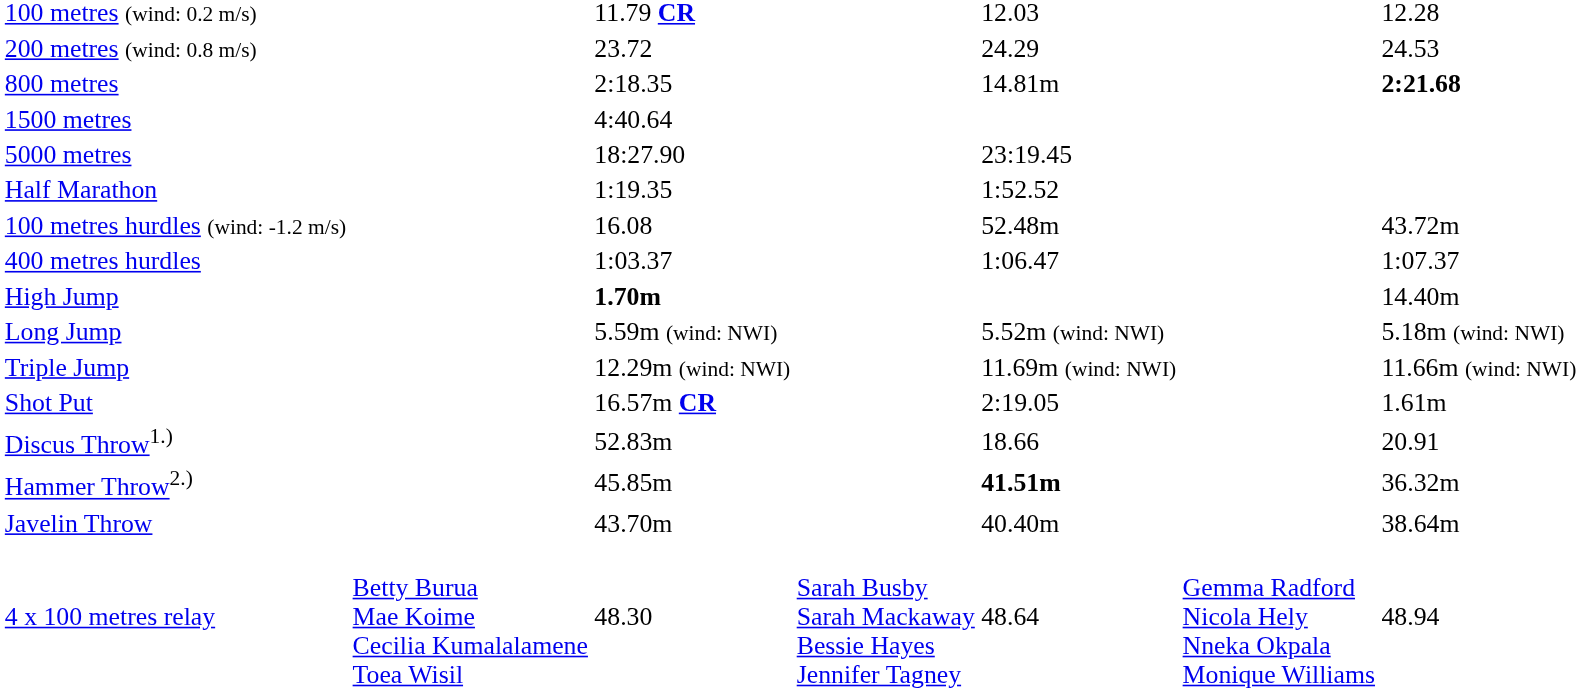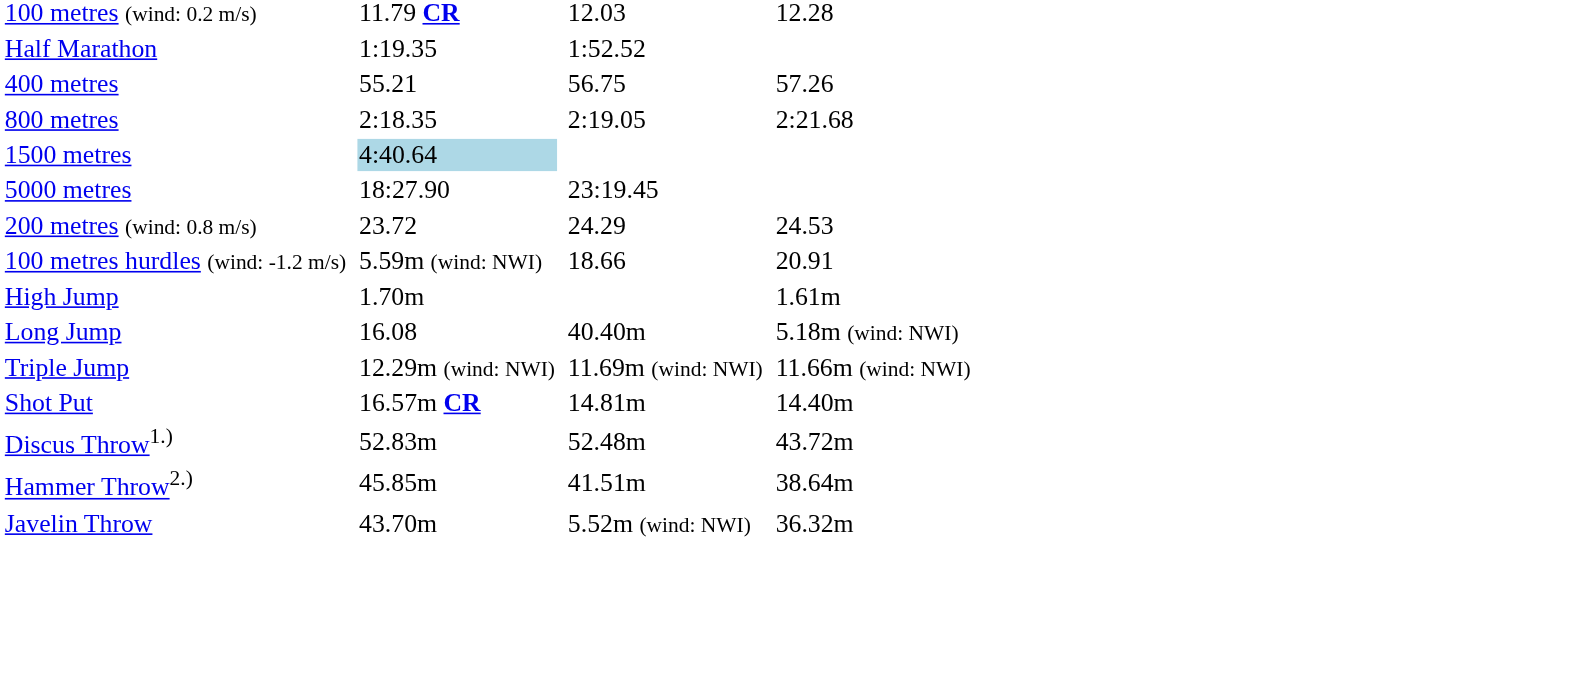 <table>
 <tr>
 <td><a href='#'>100 metres</a> <small>(wind: 0.2 m/s)</small></td>
 <td></td>
 <td>11.79  <strong><a href='#'>CR</a></strong></td>
 <td></td>
 <td>12.03</td>
 <td></td>
 <td>12.28</td>
 </tr>
 <tr>
-<td><a href='#'>200 metres</a> <small>(wind: 0.8 m/s)</small></td>
+<td><a href='#'>Half Marathon</a></td>
 <td></td>
-<td>23.72</td>
+<td>1:19.35</td>
 <td></td>
-<td>24.29</td>
+<td>1:52.52</td>
 <td></td>
-<td>24.53</td>
+<td></td>
+</tr>
+<tr>
+<td><a href='#'>400 metres</a></td>
+<td></td>
+<td>55.21</td>
+<td></td>
+<td>56.75</td>
+<td></td>
+<td>57.26</td>
 </tr>
 <tr>
 <td><a href='#'>800 metres</a></td>
 <td></td>
 <td>2:18.35</td>
 <td></td>
-<td>14.81m</td>
+<td>2:19.05</td>
 <td></td>
-<td><strong>2:21.68</strong></td>
+<td>2:21.68</td>
 </tr>
 <tr>
 <td><a href='#'>1500 metres</a></td>
 <td></td>
-<td>4:40.64</td>
+<td style="background: lightblue;">4:40.64</td>
 <td></td>
 <td></td>
 <td></td>
 <td></td>
 </tr>
 <tr>
 <td><a href='#'>5000 metres</a></td>
 <td></td>
 <td>18:27.90</td>
 <td></td>
 <td>23:19.45</td>
 <td></td>
 <td></td>
 </tr>
 <tr>
-<td><a href='#'>Half Marathon</a></td>
+<td><a href='#'>200 metres</a> <small>(wind: 0.8 m/s)</small></td>
 <td></td>
-<td>1:19.35</td>
+<td>23.72</td>
 <td></td>
-<td>1:52.52</td>
+<td>24.29</td>
 <td></td>
-<td></td>
+<td>24.53</td>
 </tr>
 <tr>
 <td><a href='#'>100 metres hurdles</a> <small>(wind: -1.2 m/s)</small></td>
 <td></td>
-<td>16.08</td>
+<td>5.59m <small>(wind: NWI)</small></td>
 <td></td>
-<td>52.48m</td>
+<td>18.66</td>
 <td></td>
-<td>43.72m</td>
-</tr>
-<tr>
-<td><a href='#'>400 metres hurdles</a></td>
-<td></td>
-<td>1:03.37</td>
-<td></td>
-<td>1:06.47</td>
-<td></td>
-<td>1:07.37</td>
+<td>20.91</td>
 </tr>
 <tr>
 <td><a href='#'>High Jump</a></td>
 <td> <br> </td>
-<td><strong>1.70m</strong></td>
+<td>1.70m</td>
 <td></td>
 <td></td>
 <td></td>
-<td>14.40m</td>
+<td>1.61m</td>
 </tr>
 <tr>
 <td><a href='#'>Long Jump</a></td>
 <td></td>
-<td>5.59m <small>(wind: NWI)</small></td>
+<td>16.08</td>
 <td></td>
-<td>5.52m <small>(wind: NWI)</small></td>
+<td>40.40m</td>
 <td></td>
 <td>5.18m <small>(wind: NWI)</small></td>
 </tr>
 <tr>
 <td><a href='#'>Triple Jump</a></td>
 <td></td>
 <td>12.29m <small>(wind: NWI)</small></td>
 <td></td>
 <td>11.69m  <small>(wind: NWI)</small></td>
 <td></td>
 <td>11.66m <small>(wind: NWI)</small></td>
 </tr>
 <tr>
 <td><a href='#'>Shot Put</a></td>
 <td></td>
 <td>16.57m <strong><a href='#'>CR</a></strong></td>
 <td></td>
-<td>2:19.05</td>
+<td>14.81m</td>
 <td></td>
-<td>1.61m</td>
+<td>14.40m</td>
 </tr>
 <tr>
 <td><a href='#'>Discus Throw</a><sup>1.)</sup></td>
 <td></td>
 <td>52.83m</td>
 <td></td>
-<td>18.66</td>
+<td>52.48m</td>
 <td></td>
-<td>20.91</td>
+<td>43.72m</td>
 </tr>
 <tr>
 <td><a href='#'>Hammer Throw</a><sup>2.)</sup></td>
 <td></td>
 <td>45.85m</td>
 <td></td>
-<td><strong>41.51m</strong></td>
+<td>41.51m</td>
 <td></td>
-<td>36.32m</td>
+<td>38.64m</td>
 </tr>
 <tr>
 <td><a href='#'>Javelin Throw</a></td>
 <td></td>
 <td>43.70m</td>
 <td></td>
-<td>40.40m</td>
+<td>5.52m <small>(wind: NWI)</small></td>
 <td></td>
-<td>38.64m</td>
-</tr>
-<tr>
-<td><a href='#'>4 x 100 metres relay</a></td>
-<td> <br> <a href='#'>Betty Burua</a> <br> <a href='#'>Mae Koime</a> <br> <a href='#'>Cecilia Kumalalamene</a> <br> <a href='#'>Toea Wisil</a></td>
-<td>48.30</td>
-<td> <br> <a href='#'>Sarah Busby</a> <br> <a href='#'>Sarah Mackaway</a> <br> <a href='#'>Bessie Hayes</a> <br> <a href='#'>Jennifer Tagney</a></td>
-<td>48.64</td>
-<td> <br> <a href='#'>Gemma Radford</a> <br> <a href='#'>Nicola Hely</a> <br> <a href='#'>Nneka Okpala</a> <br> <a href='#'>Monique Williams</a></td>
-<td>48.94</td>
+<td>36.32m</td>
 </tr>
 </table>
